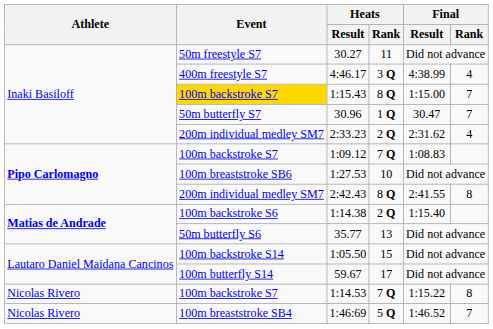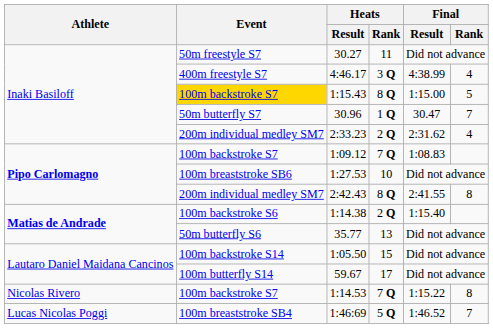 <table class=wikitable style="font-size:90%">
 <tr>
 <th rowspan="2">Athlete</th>
 <th rowspan="2">Event</th>
 <th colspan="2">Heats</th>
 <th colspan="2">Final</th>
 </tr>
 <tr>
 <th>Result</th>
 <th>Rank</th>
 <th>Result</th>
 <th>Rank</th>
 </tr>
 <tr align=center>
 <td align=left rowspan=5><a href='#'>Inaki Basiloff</a></td>
 <td align=left><a href='#'>50m freestyle S7</a></td>
 <td>30.27</td>
 <td>11</td>
 <td colspan="2">Did not advance</td>
 </tr>
 <tr align=center>
 <td align=left><a href='#'>400m freestyle S7</a></td>
 <td>4:46.17</td>
 <td>3 <strong>Q</strong></td>
 <td>4:38.99</td>
 <td>4</td>
 </tr>
 <tr align=center>
 <td align=left style="background: gold;"><a href='#'>100m backstroke S7</a></td>
 <td>1:15.43</td>
 <td>8 <strong>Q</strong></td>
 <td>1:15.00</td>
-<td>7</td>
+<td>5</td>
 </tr>
 <tr align=center>
 <td align=left><a href='#'>50m butterfly S7</a></td>
 <td>30.96</td>
 <td>1 <strong>Q</strong></td>
 <td>30.47</td>
 <td>7</td>
 </tr>
 <tr align=center>
 <td align=left><a href='#'>200m individual medley SM7</a></td>
 <td>2:33.23</td>
 <td>2 <strong>Q</strong></td>
 <td>2:31.62</td>
 <td>4</td>
 </tr>
 <tr align=center>
 <td align=left rowspan=3><strong><a href='#'>Pipo Carlomagno</a></strong></td>
 <td align=left><a href='#'>100m backstroke S7</a></td>
 <td>1:09.12</td>
 <td>7 <strong>Q</strong></td>
 <td>1:08.83</td>
 <td></td>
 </tr>
 <tr align=center>
 <td align=left><a href='#'>100m breaststroke SB6</a></td>
 <td>1:27.53</td>
 <td>10</td>
 <td colspan="2">Did not advance</td>
 </tr>
 <tr align=center>
 <td align=left><a href='#'>200m individual medley SM7</a></td>
 <td>2:42.43</td>
 <td>8 <strong>Q</strong></td>
 <td>2:41.55</td>
 <td>8</td>
 </tr>
 <tr align=center>
 <td align=left rowspan=2><a href='#'><strong>Matias de Andrade</strong></a></td>
 <td align=left><a href='#'>100m backstroke S6</a></td>
 <td>1:14.38</td>
 <td>2 <strong>Q</strong></td>
 <td>1:15.40</td>
 <td></td>
 </tr>
 <tr align=center>
 <td align=left><a href='#'>50m butterfly S6</a></td>
 <td>35.77</td>
 <td>13</td>
 <td colspan="2">Did not advance</td>
 </tr>
 <tr align=center>
 <td align=left rowspan=2><a href='#'>Lautaro Daniel Maidana Cancinos</a></td>
 <td align=left><a href='#'>100m backstroke S14</a></td>
 <td>1:05.50</td>
 <td>15</td>
 <td colspan="2">Did not advance</td>
 </tr>
 <tr align=center>
 <td align=left><a href='#'>100m butterfly S14</a></td>
 <td>59.67</td>
 <td>17</td>
 <td colspan="2">Did not advance</td>
 </tr>
 <tr align=center>
 <td align=left><a href='#'>Nicolas Rivero</a></td>
 <td align=left><a href='#'>100m backstroke S7</a></td>
 <td>1:14.53</td>
 <td>7 <strong>Q</strong></td>
 <td>1:15.22</td>
 <td>8</td>
 </tr>
 <tr align=center>
-<td align=left><a href='#'>Nicolas Rivero</a></td>
+<td align=left><a href='#'>Lucas Nicolas Poggi</a></td>
 <td align=left><a href='#'>100m breaststroke SB4</a></td>
 <td>1:46:69</td>
 <td>5 <strong>Q</strong></td>
 <td>1:46.52</td>
 <td>7</td>
 </tr>
 </table>
